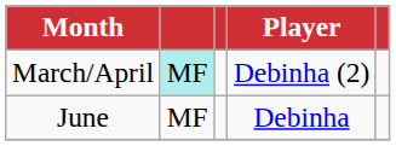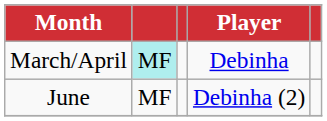 <table class="wikitable" style="text-align:center;">
 <tr>
 <th style="background:#d02e35; color:#fff;" scope="col">Month</th>
 <th style="background:#d02e35; color:#fff;" scope="col"></th>
 <th style="background:#d02e35; color:#fff;" scope="col"></th>
 <th style="background:#d02e35; color:#fff;" scope="col">Player</th>
 <th style="background:#d02e35; color:#fff;" scope="col"></th>
 </tr>
 <tr>
 <td>March/April</td>
 <td style="background: paleturquoise;">MF</td>
 <td></td>
-<td><a href='#'>Debinha</a> (2)</td>
+<td><a href='#'>Debinha</a></td>
 <td></td>
 </tr>
 <tr>
 <td>June</td>
 <td>MF</td>
 <td></td>
-<td><a href='#'>Debinha</a></td>
+<td><a href='#'>Debinha</a> (2)</td>
 <td></td>
 </tr>
 <tr>
 </tr>
 </table>
